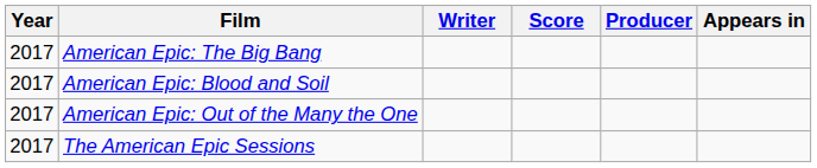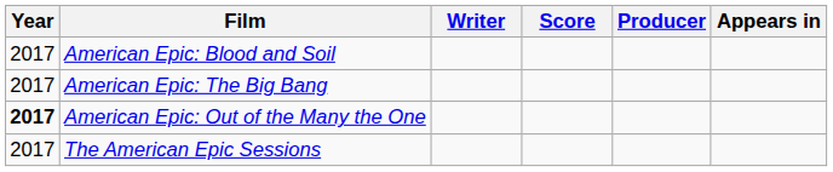 <table class="wikitable sortable" style="text-align:center">
 <tr>
 <th style="width:33px;">Year</th>
 <th>Film</th>
 <th width="65"><a href='#'>Writer</a></th>
 <th width=65><a href='#'>Score</a></th>
 <th width=65><a href='#'>Producer</a></th>
 <th width=85>Appears in</th>
 </tr>
 <tr>
 <td>2017</td>
-<td style="text-align:left"><em><a href='#'>American Epic: The Big Bang</a></em></td>
-<td></td>
-<td></td>
-<td></td>
-<td></td>
-</tr>
-<tr>
-<td>2017</td>
 <td style="text-align:left"><em><a href='#'>American Epic: Blood and Soil</a></em></td>
 <td></td>
 <td></td>
 <td></td>
 <td></td>
 </tr>
 <tr>
 <td>2017</td>
+<td style="text-align:left"><em><a href='#'>American Epic: The Big Bang</a></em></td>
+<td></td>
+<td></td>
+<td></td>
+<td></td>
+</tr>
+<tr>
+<td><strong>2017</strong></td>
 <td style="text-align:left"><em><a href='#'>American Epic: Out of the Many the One</a></em></td>
 <td></td>
 <td></td>
 <td></td>
 <td></td>
 </tr>
 <tr>
 <td>2017</td>
 <td style="text-align:left"><em><a href='#'>The American Epic Sessions</a></em></td>
 <td></td>
 <td></td>
 <td></td>
 <td></td>
 </tr>
 </table>
